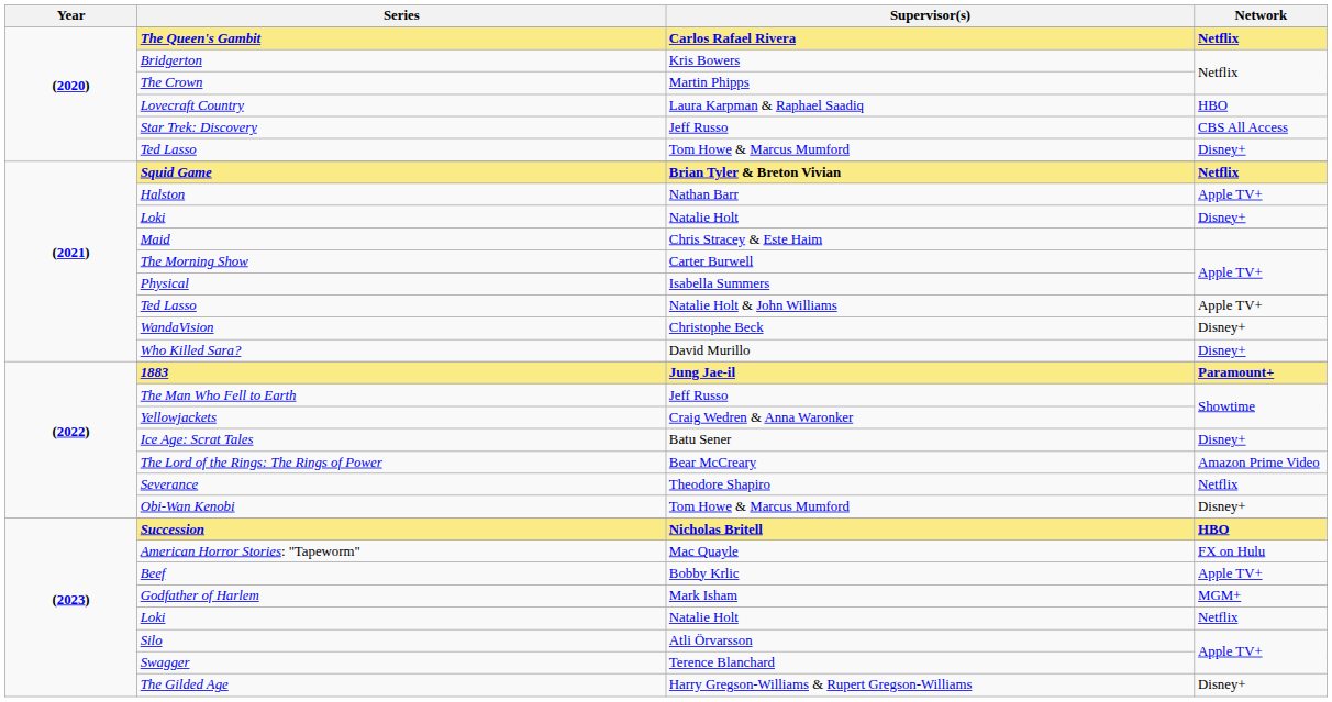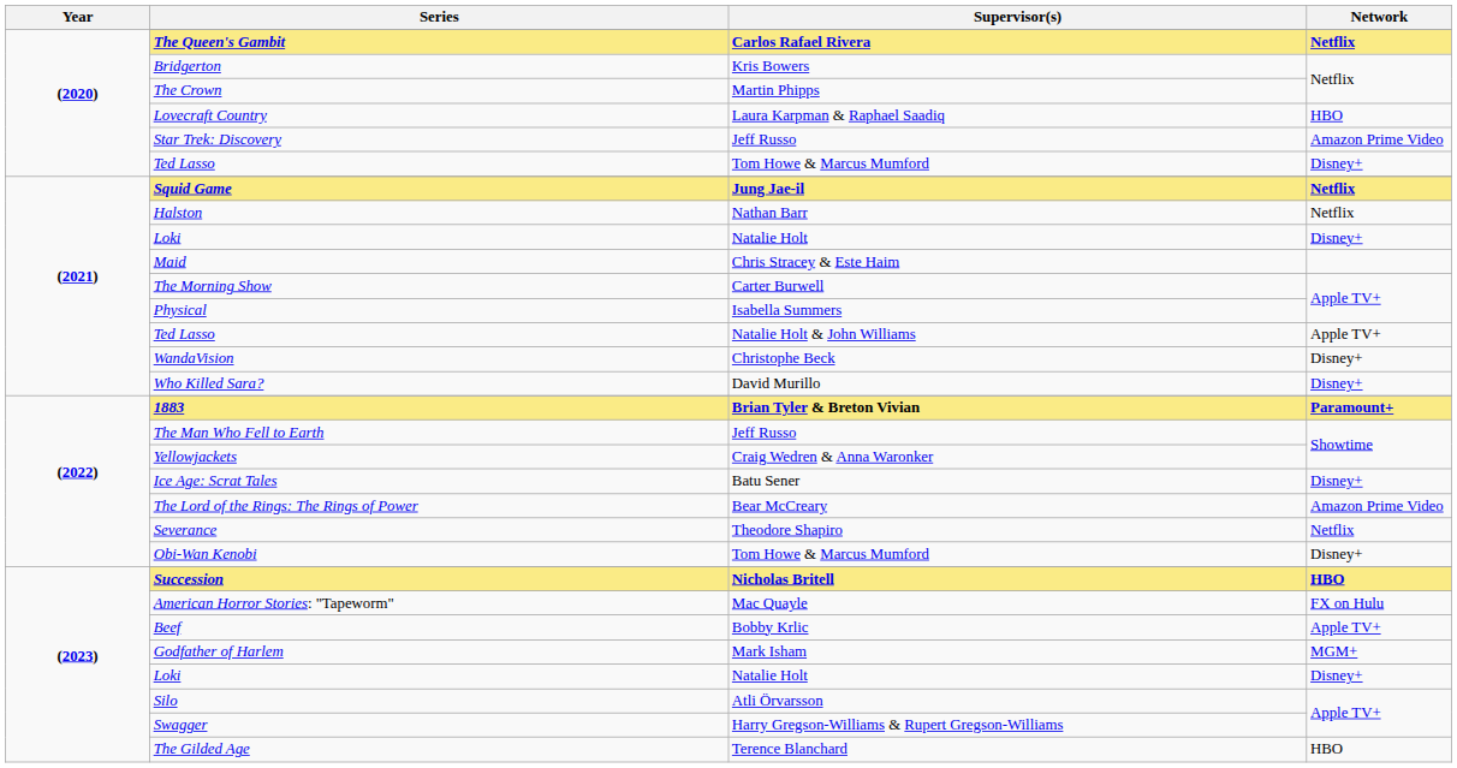 <table class="wikitable" width="95%">
 <tr>
 <th width="10%">Year</th>
 <th width="40%">Series</th>
 <th width="40%">Supervisor(s)</th>
 <th width="10%">Network</th>
 </tr>
 <tr>
 <td rowspan=7 style="text-align:center"><strong>(<a href='#'>2020</a>)</strong><br> <br></td>
 </tr>
 <tr style="background:#FAEB86">
 <td><strong><em><a href='#'>The Queen's Gambit</a></em></strong></td>
 <td><strong><a href='#'>Carlos Rafael Rivera</a></strong></td>
 <td><strong><a href='#'>Netflix</a></strong></td>
 </tr>
 <tr>
 <td><em><a href='#'>Bridgerton</a></em></td>
 <td><a href='#'>Kris Bowers</a></td>
 <td rowspan="2">Netflix</td>
 </tr>
 <tr>
 <td><em><a href='#'>The Crown</a></em></td>
 <td><a href='#'>Martin Phipps</a></td>
 </tr>
 <tr>
 <td><em><a href='#'>Lovecraft Country</a></em></td>
 <td><a href='#'>Laura Karpman</a> & <a href='#'>Raphael Saadiq</a></td>
 <td><a href='#'>HBO</a></td>
 </tr>
 <tr>
 <td><em><a href='#'>Star Trek: Discovery</a></em></td>
 <td><a href='#'>Jeff Russo</a></td>
-<td><a href='#'>CBS All Access</a></td>
+<td><a href='#'>Amazon Prime Video</a></td>
 </tr>
 <tr>
 <td><em><a href='#'>Ted Lasso</a></em></td>
 <td><a href='#'>Tom Howe</a> & <a href='#'>Marcus Mumford</a></td>
 <td><a href='#'>Disney+</a></td>
 </tr>
 <tr>
 <td rowspan=10 style="text-align:center"><strong>(<a href='#'>2021</a>)</strong><br> <br></td>
 </tr>
 <tr style="background:#FAEB86">
 <td><strong><em><a href='#'>Squid Game</a></em></strong></td>
-<td><strong><a href='#'>Brian Tyler</a> & Breton Vivian</strong></td>
+<td><strong><a href='#'>Jung Jae-il</a></strong></td>
 <td><strong><a href='#'>Netflix</a></strong></td>
 </tr>
 <tr>
 <td><em><a href='#'>Halston</a></em></td>
 <td><a href='#'>Nathan Barr</a></td>
-<td><a href='#'>Apple TV+</a></td>
+<td>Netflix</td>
 </tr>
 <tr>
 <td><em><a href='#'>Loki</a></em></td>
 <td><a href='#'>Natalie Holt</a></td>
 <td><a href='#'>Disney+</a></td>
 </tr>
 <tr>
 <td><em><a href='#'>Maid</a></em></td>
 <td><a href='#'>Chris Stracey</a> & <a href='#'>Este Haim</a></td>
 </tr>
 <tr>
 <td><em><a href='#'>The Morning Show</a></em></td>
 <td><a href='#'>Carter Burwell</a></td>
 <td rowspan="2"><a href='#'>Apple TV+</a></td>
 </tr>
 <tr>
 <td><em><a href='#'>Physical</a></em></td>
 <td><a href='#'>Isabella Summers</a></td>
 </tr>
 <tr>
 <td><em><a href='#'>Ted Lasso</a></em></td>
 <td><a href='#'>Natalie Holt</a> & <a href='#'>John Williams</a></td>
 <td>Apple TV+</td>
 </tr>
 <tr>
 <td><em><a href='#'>WandaVision</a></em></td>
 <td><a href='#'>Christophe Beck</a></td>
 <td>Disney+</td>
 </tr>
 <tr>
 <td><em><a href='#'>Who Killed Sara?</a></em></td>
 <td>David Murillo</td>
 <td><a href='#'>Disney+</a></td>
 </tr>
 <tr>
 <td rowspan=8 style="text-align:center"><strong>(<a href='#'>2022</a>)</strong><br> <br></td>
 </tr>
 <tr style="background:#FAEB86">
 <td><strong><em><a href='#'>1883</a></em></strong></td>
-<td><strong><a href='#'>Jung Jae-il</a></strong></td>
+<td><strong><a href='#'>Brian Tyler</a> & Breton Vivian</strong></td>
 <td><strong><a href='#'>Paramount+</a></strong></td>
 </tr>
 <tr>
 <td><em><a href='#'>The Man Who Fell to Earth</a></em></td>
 <td><a href='#'>Jeff Russo</a></td>
 <td rowspan="2"><a href='#'>Showtime</a></td>
 </tr>
 <tr>
 <td><em><a href='#'>Yellowjackets</a></em></td>
 <td><a href='#'>Craig Wedren</a> & <a href='#'>Anna Waronker</a></td>
 </tr>
 <tr>
 <td><em><a href='#'>Ice Age: Scrat Tales</a></em></td>
 <td>Batu Sener</td>
 <td><a href='#'>Disney+</a></td>
 </tr>
 <tr>
 <td><em><a href='#'>The Lord of the Rings: The Rings of Power</a></em></td>
 <td><a href='#'>Bear McCreary</a></td>
 <td><a href='#'>Amazon Prime Video</a></td>
 </tr>
 <tr>
 <td><em><a href='#'>Severance</a></em></td>
 <td><a href='#'>Theodore Shapiro</a></td>
 <td><a href='#'>Netflix</a></td>
 </tr>
 <tr>
 <td><em><a href='#'>Obi-Wan Kenobi</a></em></td>
 <td><a href='#'>Tom Howe</a> & <a href='#'>Marcus Mumford</a></td>
 <td>Disney+</td>
 </tr>
 <tr>
 <td rowspan=9 style="text-align:center"><strong>(<a href='#'>2023</a>)</strong><br> <br></td>
 </tr>
 <tr style="background:#FAEB86">
 <td><strong><em><a href='#'>Succession</a></em></strong></td>
 <td><strong><a href='#'>Nicholas Britell</a></strong></td>
 <td><strong><a href='#'>HBO</a></strong></td>
 </tr>
 <tr>
 <td><em><a href='#'>American Horror Stories</a></em>: "Tapeworm"</td>
 <td><a href='#'>Mac Quayle</a></td>
 <td><a href='#'>FX on Hulu</a></td>
 </tr>
 <tr>
 <td><em><a href='#'>Beef</a></em></td>
 <td><a href='#'>Bobby Krlic</a></td>
 <td><a href='#'>Apple TV+</a></td>
 </tr>
 <tr>
 <td><em><a href='#'>Godfather of Harlem</a></em></td>
 <td><a href='#'>Mark Isham</a></td>
 <td><a href='#'>MGM+</a></td>
 </tr>
 <tr>
 <td><em><a href='#'>Loki</a></em></td>
 <td><a href='#'>Natalie Holt</a></td>
-<td><a href='#'>Netflix</a></td>
+<td><a href='#'>Disney+</a></td>
 </tr>
 <tr>
 <td><em><a href='#'>Silo</a></em></td>
 <td><a href='#'>Atli Örvarsson</a></td>
 <td rowspan="2"><a href='#'>Apple TV+</a></td>
 </tr>
 <tr>
 <td><em><a href='#'>Swagger</a></em></td>
-<td><a href='#'>Terence Blanchard</a></td>
+<td><a href='#'>Harry Gregson-Williams</a> & <a href='#'>Rupert Gregson-Williams</a></td>
 </tr>
 <tr>
 <td><em><a href='#'>The Gilded Age</a></em></td>
-<td><a href='#'>Harry Gregson-Williams</a> & <a href='#'>Rupert Gregson-Williams</a></td>
-<td>Disney+</td>
+<td><a href='#'>Terence Blanchard</a></td>
+<td>HBO</td>
 </tr>
 </table>
